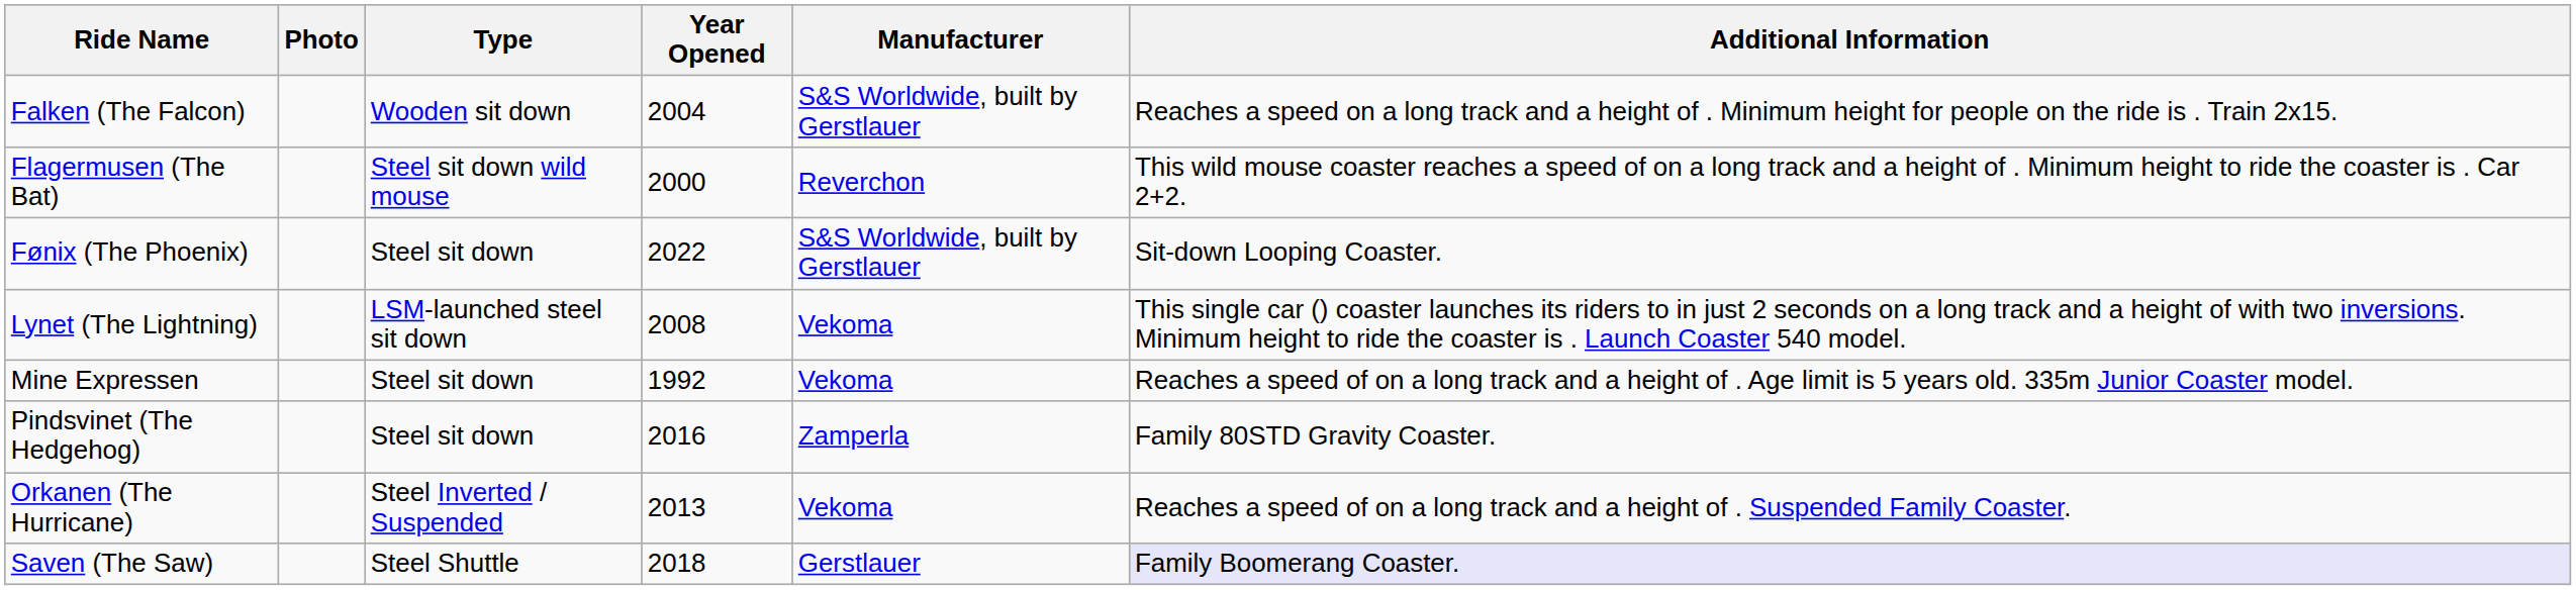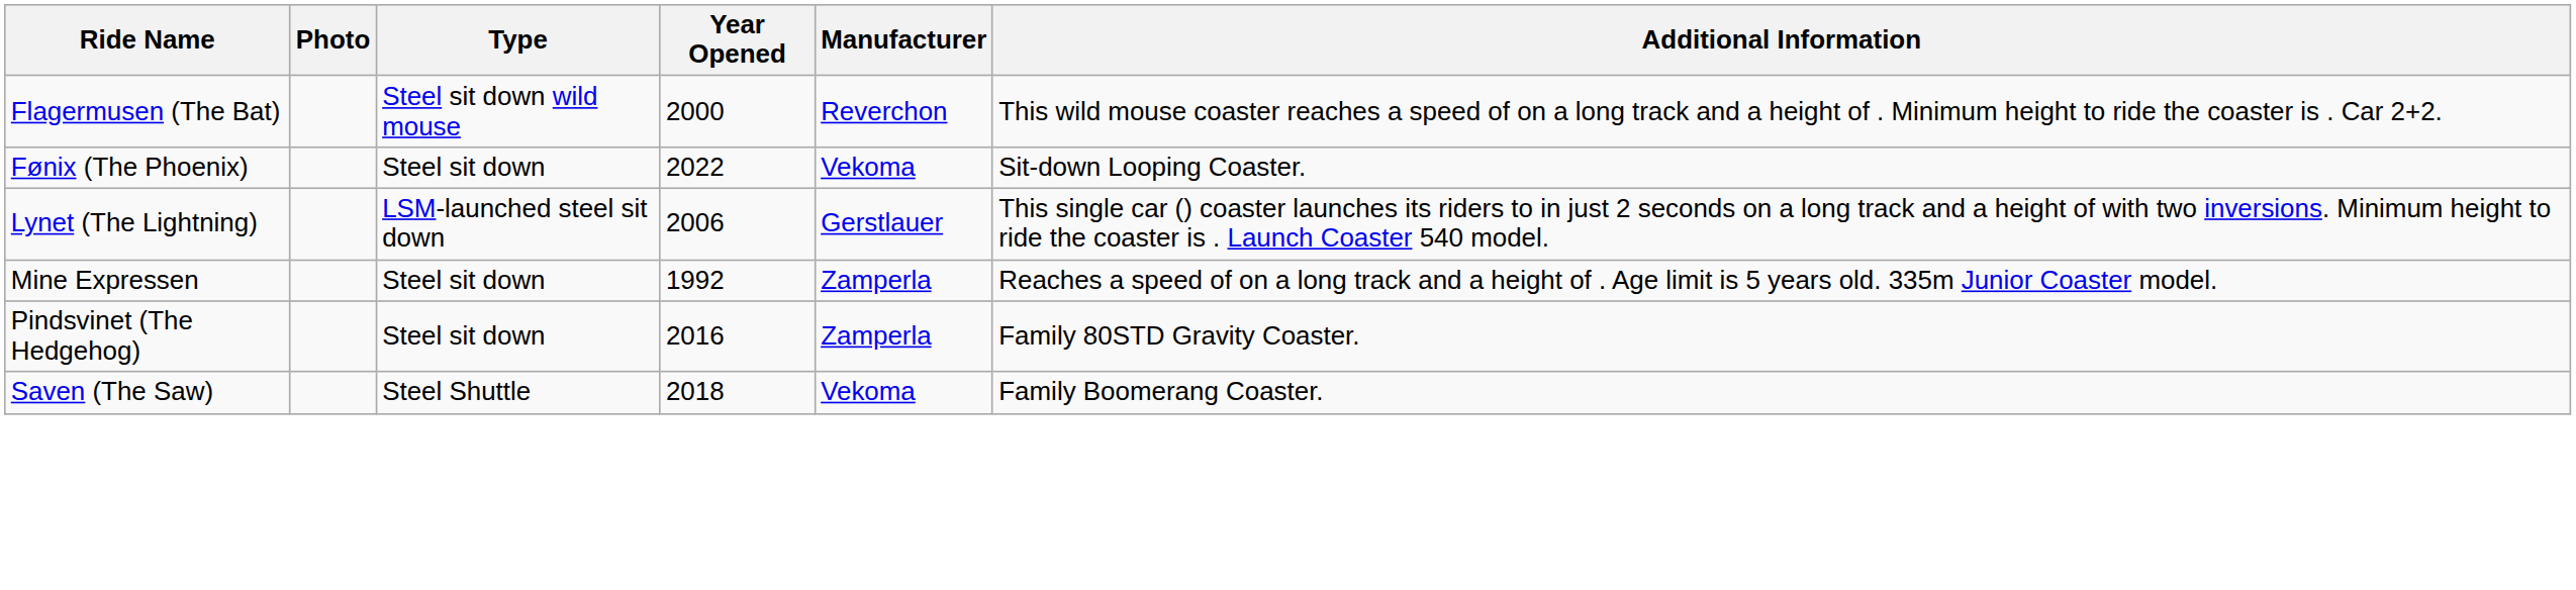 <table class="wikitable">
 <tr>
 <th>Ride Name</th>
 <th>Photo</th>
 <th>Type</th>
 <th>Year Opened</th>
 <th>Manufacturer</th>
 <th>Additional Information</th>
-</tr>
-<tr>
-<td><a href='#'>Falken</a> (The Falcon)</td>
-<td></td>
-<td><a href='#'>Wooden</a> sit down</td>
-<td>2004</td>
-<td><a href='#'>S&S Worldwide</a>, built by <a href='#'>Gerstlauer</a></td>
-<td>Reaches a speed  on a  long track and a height of . Minimum height for people on the ride is . Train 2x15.</td>
 </tr>
 <tr>
 <td><a href='#'>Flagermusen</a> (The Bat)</td>
 <td></td>
 <td><a href='#'>Steel</a> sit down <a href='#'>wild mouse</a></td>
 <td>2000</td>
 <td><a href='#'>Reverchon</a></td>
 <td>This wild mouse coaster reaches a speed of  on a  long track and a height of . Minimum height to ride the coaster is . Car 2+2.</td>
 </tr>
 <tr>
 <td><a href='#'>Fønix</a> (The Phoenix)</td>
 <td></td>
 <td>Steel sit down</td>
 <td>2022</td>
-<td><a href='#'>S&S Worldwide</a>, built by <a href='#'>Gerstlauer</a></td>
+<td><a href='#'>Vekoma</a></td>
 <td>Sit-down Looping Coaster.</td>
 </tr>
 <tr>
 <td><a href='#'>Lynet</a> (The Lightning)</td>
 <td></td>
 <td><a href='#'>LSM</a>-launched steel sit down</td>
-<td>2008</td>
-<td><a href='#'>Vekoma</a></td>
+<td>2006</td>
+<td><a href='#'>Gerstlauer</a></td>
 <td>This single car () coaster launches its riders to  in just 2 seconds on a  long track and a height of  with two <a href='#'>inversions</a>. Minimum height to ride the coaster is . <a href='#'>Launch Coaster</a> 540 model.</td>
 </tr>
 <tr>
 <td>Mine Expressen</td>
 <td></td>
 <td>Steel sit down</td>
 <td>1992</td>
-<td><a href='#'>Vekoma</a></td>
+<td><a href='#'>Zamperla</a></td>
 <td>Reaches a speed of  on a  long track and a height of . Age limit is 5 years old. 335m <a href='#'>Junior Coaster</a> model.</td>
 </tr>
 <tr>
 <td>Pindsvinet (The Hedgehog)</td>
 <td></td>
 <td>Steel sit down</td>
 <td>2016</td>
 <td><a href='#'>Zamperla</a></td>
 <td>Family 80STD Gravity Coaster.</td>
 </tr>
 <tr>
-<td><a href='#'>Orkanen</a> (The Hurricane)</td>
-<td></td>
-<td>Steel <a href='#'>Inverted</a> / <a href='#'>Suspended</a></td>
-<td>2013</td>
-<td><a href='#'>Vekoma</a></td>
-<td>Reaches a speed of  on a  long track and a height of . <a href='#'>Suspended Family Coaster</a>.</td>
-</tr>
-<tr>
 <td><a href='#'>Saven</a> (The Saw)</td>
 <td></td>
 <td>Steel Shuttle</td>
 <td>2018</td>
-<td><a href='#'>Gerstlauer</a></td>
-<td style="background: lavender;">Family Boomerang Coaster.</td>
+<td><a href='#'>Vekoma</a></td>
+<td>Family Boomerang Coaster.</td>
 </tr>
 </table>
